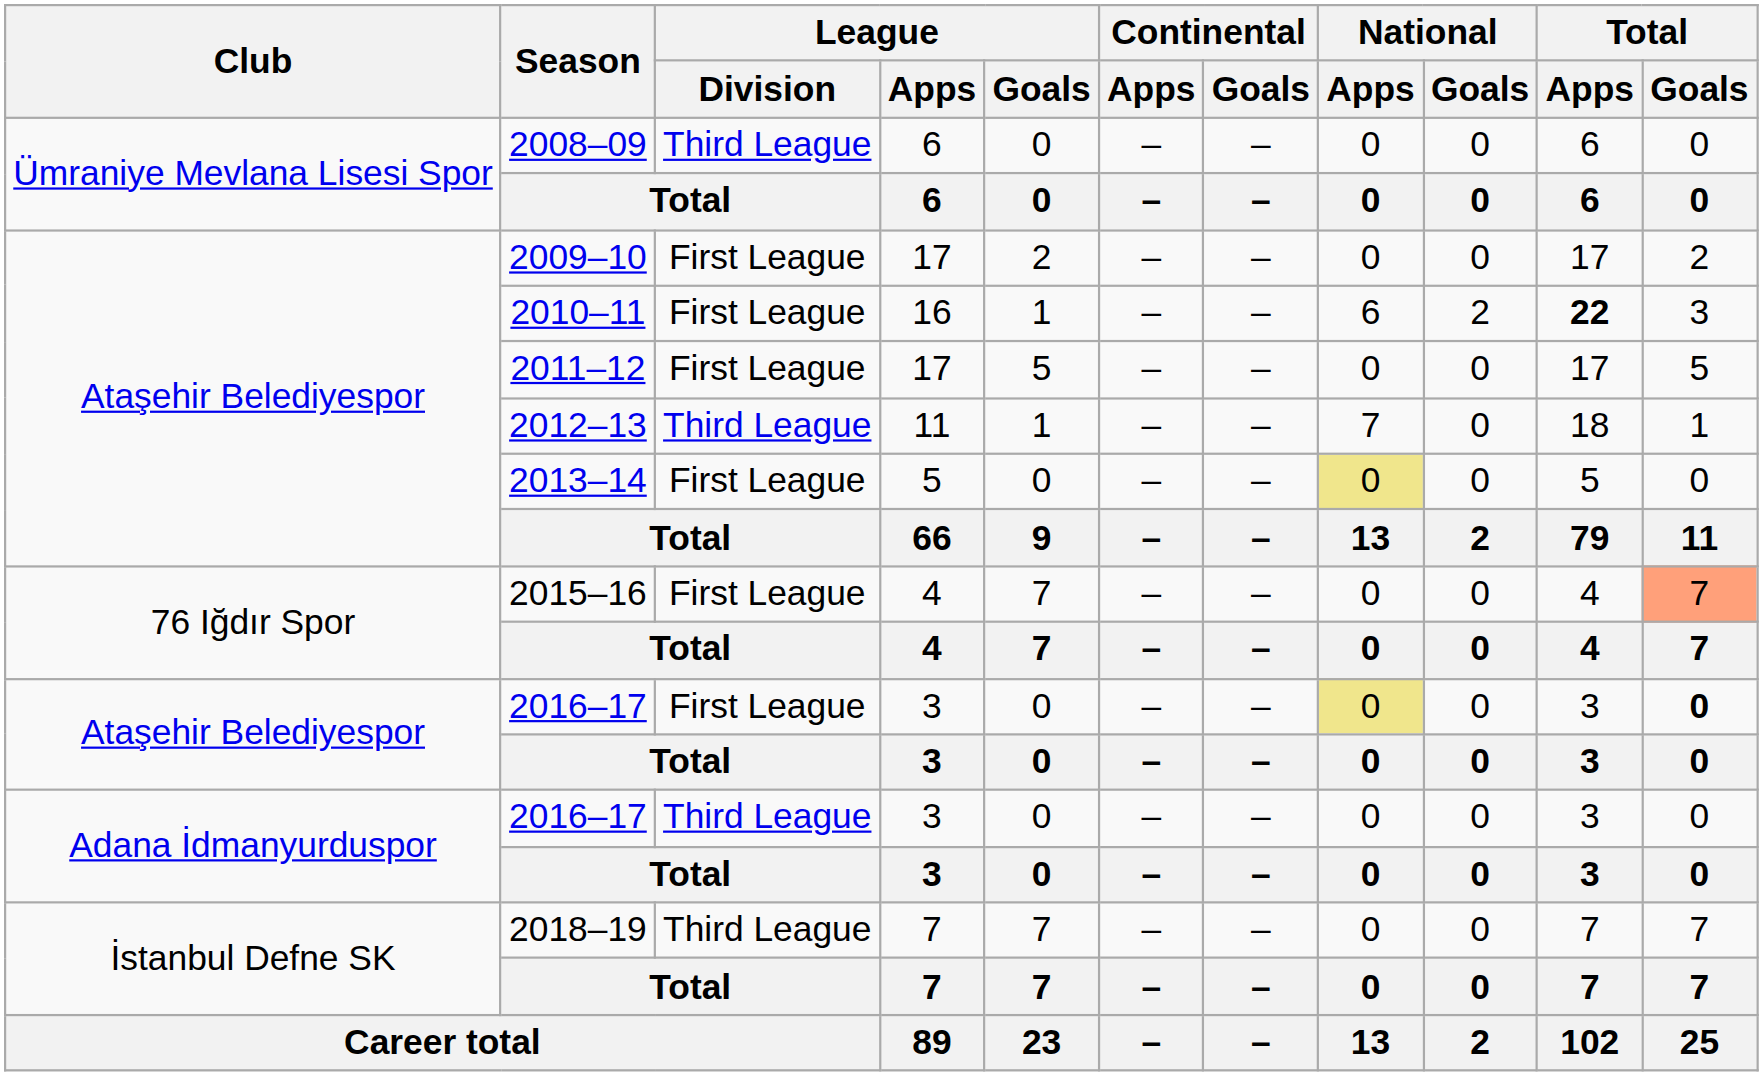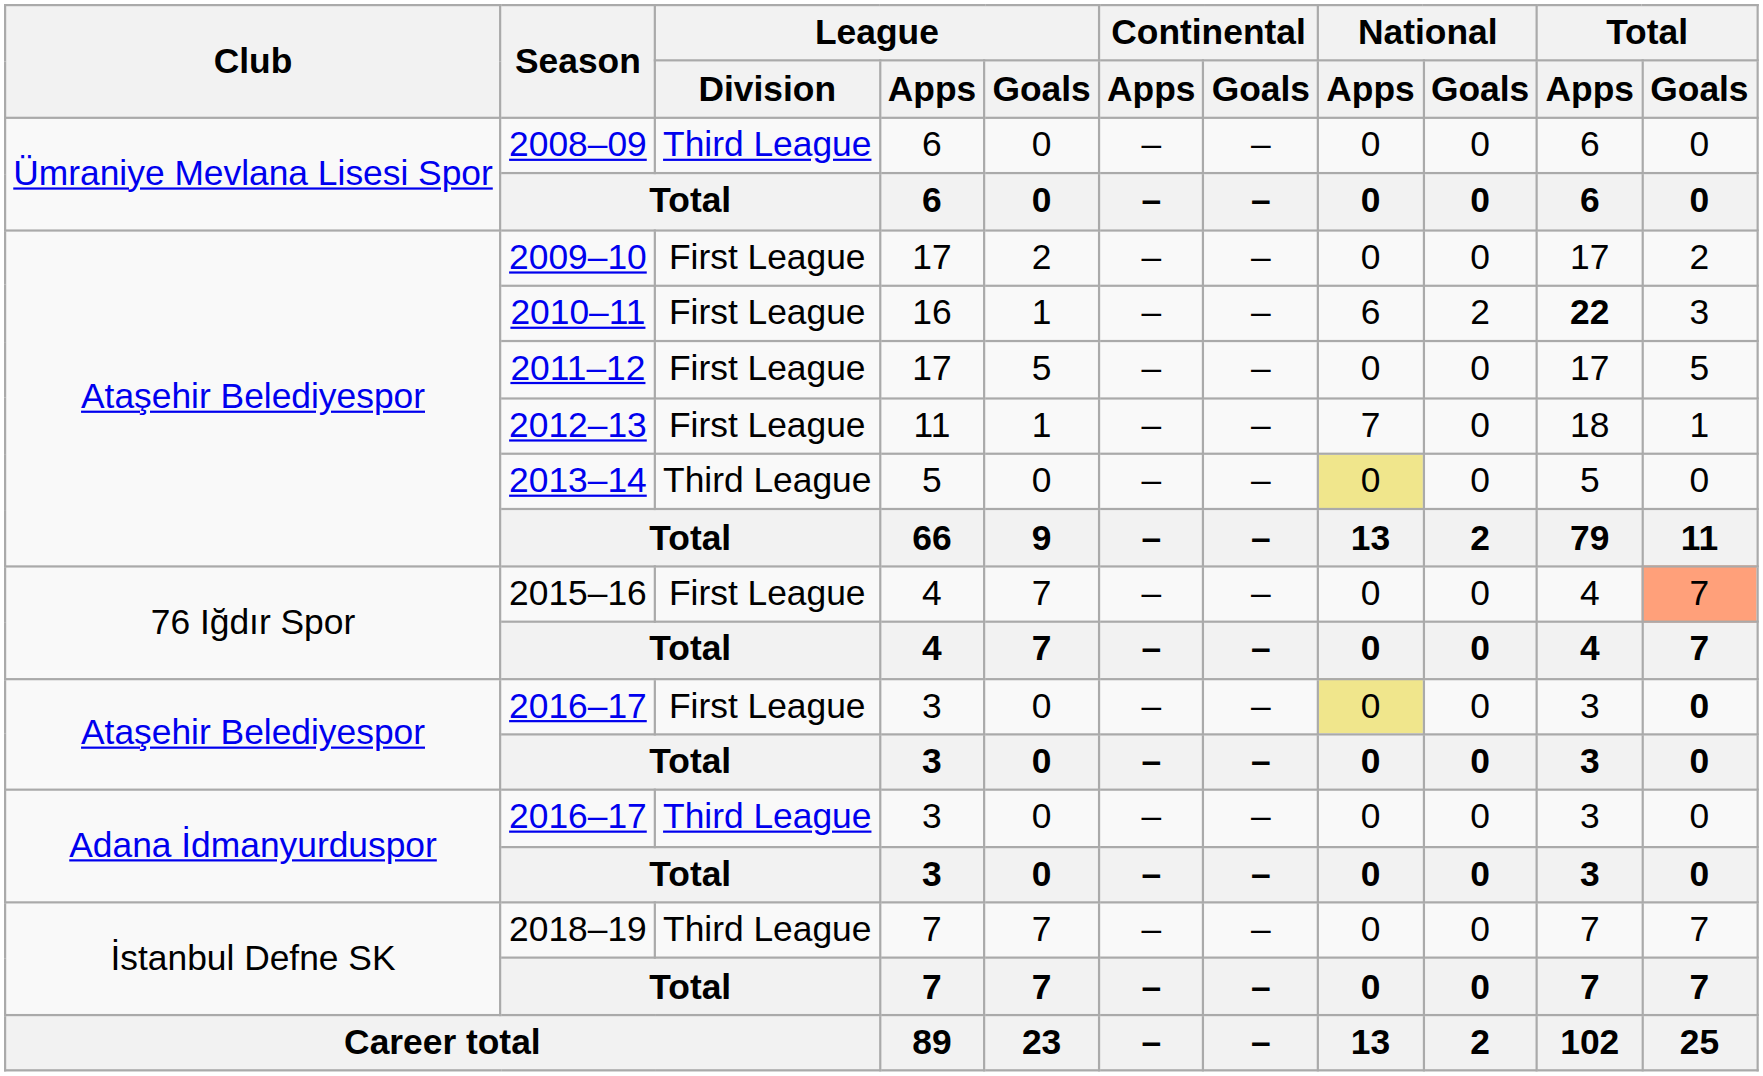 <table class="wikitable" style="text-align: center;">
 <tr>
 <th rowspan=2>Club</th>
 <th rowspan=2>Season</th>
 <th colspan=3>League</th>
 <th colspan=2>Continental</th>
 <th colspan=2>National</th>
 <th colspan=2>Total</th>
 </tr>
 <tr>
 <th>Division</th>
 <th>Apps</th>
 <th>Goals</th>
 <th>Apps</th>
 <th>Goals</th>
 <th>Apps</th>
 <th>Goals</th>
 <th>Apps</th>
 <th>Goals</th>
 </tr>
 <tr>
 <td rowspan=2><a href='#'>Ümraniye Mevlana Lisesi Spor</a></td>
 <td><a href='#'>2008–09</a></td>
 <td><a href='#'>Third League</a></td>
 <td>6</td>
 <td>0</td>
 <td>–</td>
 <td>–</td>
 <td>0</td>
 <td>0</td>
 <td>6</td>
 <td>0</td>
 </tr>
 <tr>
 <th colspan=2>Total</th>
 <th>6</th>
 <th>0</th>
 <th>–</th>
 <th>–</th>
 <th>0</th>
 <th>0</th>
 <th>6</th>
 <th>0</th>
 </tr>
 <tr>
 <td rowspan=6><a href='#'>Ataşehir Belediyespor</a></td>
 <td><a href='#'>2009–10</a></td>
 <td>First League</td>
 <td>17</td>
 <td>2</td>
 <td>–</td>
 <td>–</td>
 <td>0</td>
 <td>0</td>
 <td>17</td>
 <td>2</td>
 </tr>
 <tr>
 <td><a href='#'>2010–11</a></td>
 <td>First League</td>
 <td>16</td>
 <td>1</td>
 <td>–</td>
 <td>–</td>
 <td>6</td>
 <td>2</td>
 <td><strong>22</strong></td>
 <td>3</td>
 </tr>
 <tr>
 <td><a href='#'>2011–12</a></td>
 <td>First League</td>
 <td>17</td>
 <td>5</td>
 <td>–</td>
 <td>–</td>
 <td>0</td>
 <td>0</td>
 <td>17</td>
 <td>5</td>
 </tr>
 <tr>
 <td><a href='#'>2012–13</a></td>
-<td><a href='#'>Third League</a></td>
+<td>First League</td>
 <td>11</td>
 <td>1</td>
 <td>–</td>
 <td>–</td>
 <td>7</td>
 <td>0</td>
 <td>18</td>
 <td>1</td>
 </tr>
 <tr>
 <td><a href='#'>2013–14</a></td>
-<td>First League</td>
+<td>Third League</td>
 <td>5</td>
 <td>0</td>
 <td>–</td>
 <td>–</td>
 <td style="background: khaki;">0</td>
 <td>0</td>
 <td>5</td>
 <td>0</td>
 </tr>
 <tr>
 <th colspan=2>Total</th>
 <th>66</th>
 <th>9</th>
 <th>–</th>
 <th>–</th>
 <th>13</th>
 <th>2</th>
 <th>79</th>
 <th>11</th>
 </tr>
 <tr>
 <td rowspan=2>76 Iğdır Spor</td>
 <td>2015–16</td>
 <td>First League</td>
 <td>4</td>
 <td>7</td>
 <td>–</td>
 <td>–</td>
 <td>0</td>
 <td>0</td>
 <td>4</td>
 <td style="background: lightsalmon;">7</td>
 </tr>
 <tr>
 <th colspan=2>Total</th>
 <th>4</th>
 <th>7</th>
 <th>–</th>
 <th>–</th>
 <th>0</th>
 <th>0</th>
 <th>4</th>
 <th>7</th>
 </tr>
 <tr>
 <td rowspan=2><a href='#'>Ataşehir Belediyespor</a></td>
 <td><a href='#'>2016–17</a></td>
 <td>First League</td>
 <td>3</td>
 <td>0</td>
 <td>–</td>
 <td>–</td>
 <td style="background: khaki;">0</td>
 <td>0</td>
 <td>3</td>
 <td><strong>0</strong></td>
 </tr>
 <tr>
 <th colspan=2>Total</th>
 <th>3</th>
 <th>0</th>
 <th>–</th>
 <th>–</th>
 <th>0</th>
 <th>0</th>
 <th>3</th>
 <th>0</th>
 </tr>
 <tr>
 <td rowspan=2><a href='#'>Adana İdmanyurduspor</a></td>
 <td><a href='#'>2016–17</a></td>
 <td><a href='#'>Third League</a></td>
 <td>3</td>
 <td>0</td>
 <td>–</td>
 <td>–</td>
 <td>0</td>
 <td>0</td>
 <td>3</td>
 <td>0</td>
 </tr>
 <tr>
 <th colspan=2>Total</th>
 <th>3</th>
 <th>0</th>
 <th>–</th>
 <th>–</th>
 <th>0</th>
 <th>0</th>
 <th>3</th>
 <th>0</th>
 </tr>
 <tr>
 <td rowspan=2>İstanbul Defne SK</td>
 <td>2018–19</td>
 <td>Third League</td>
 <td>7</td>
 <td>7</td>
 <td>–</td>
 <td>–</td>
 <td>0</td>
 <td>0</td>
 <td>7</td>
 <td>7</td>
 </tr>
 <tr>
 <th colspan=2>Total</th>
 <th>7</th>
 <th>7</th>
 <th>–</th>
 <th>–</th>
 <th>0</th>
 <th>0</th>
 <th>7</th>
 <th>7</th>
 </tr>
 <tr>
 <th colspan=3>Career total</th>
 <th>89</th>
 <th>23</th>
 <th>–</th>
 <th>–</th>
 <th>13</th>
 <th>2</th>
 <th>102</th>
 <th>25</th>
 </tr>
 </table>
